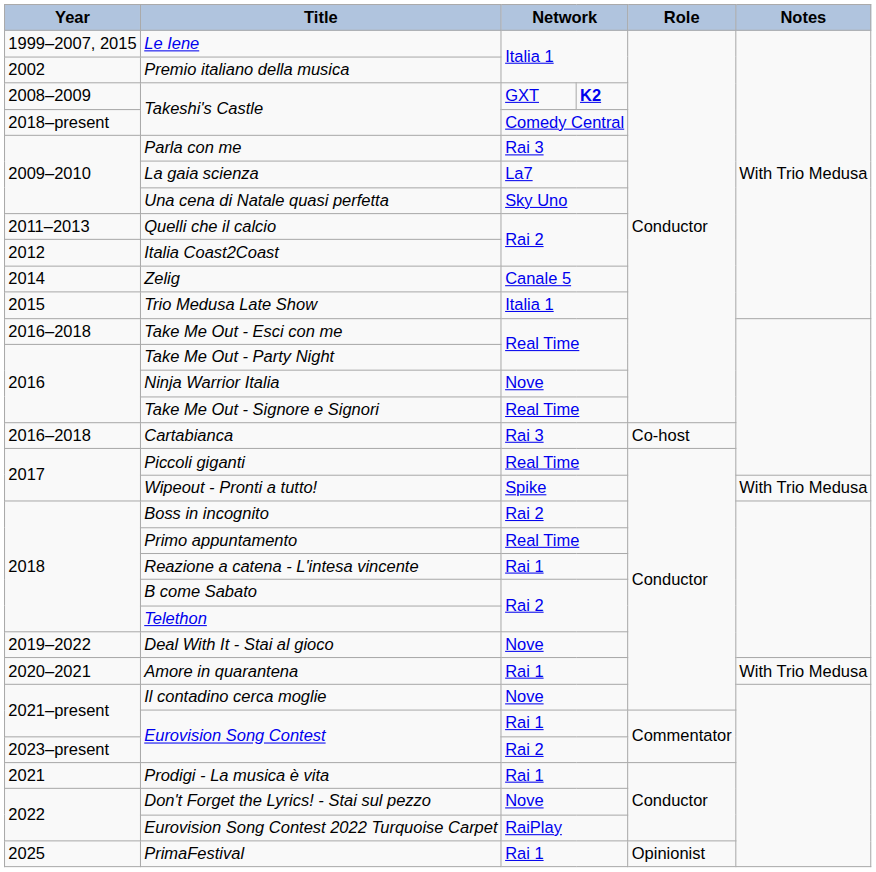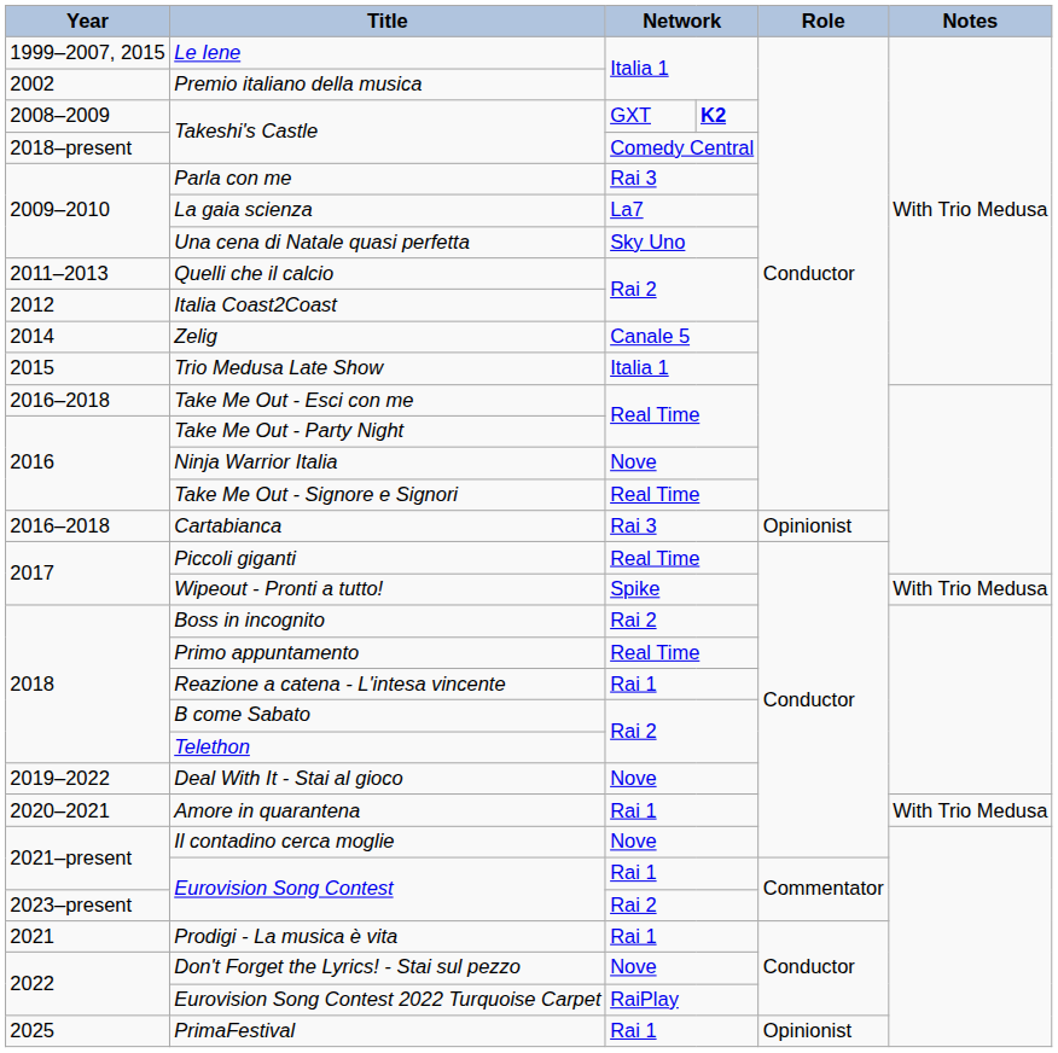 <table class="wikitable">
 <tr>
 <th style="background:#B0C4DE;">Year</th>
 <th style="background:#B0C4DE;">Title</th>
 <th colspan="2" style="background:#B0C4DE;">Network</th>
 <th style="background:#B0C4DE;">Role</th>
 <th style="background:#B0C4DE;">Notes</th>
 </tr>
 <tr>
 <td>1999–2007, 2015</td>
 <td><em><a href='#'>Le Iene</a></em></td>
 <td colspan="2" rowspan="2"><a href='#'>Italia 1</a></td>
 <td rowspan="15">Conductor</td>
 <td rowspan="11">With Trio Medusa</td>
 </tr>
 <tr>
 <td>2002</td>
 <td><em>Premio italiano della musica</em></td>
 </tr>
 <tr>
 <td>2008–2009</td>
 <td rowspan="2"><em>Takeshi's Castle</em></td>
 <td><a href='#'>GXT</a></td>
 <td><strong><a href='#'>K2</a></strong></td>
 </tr>
 <tr>
 <td>2018–present</td>
 <td colspan="2"><a href='#'>Comedy Central</a></td>
 </tr>
 <tr>
 <td rowspan="3">2009–2010</td>
 <td><em>Parla con me</em></td>
 <td colspan="2"><a href='#'>Rai 3</a></td>
 </tr>
 <tr>
 <td><em>La gaia scienza</em></td>
 <td colspan="2"><a href='#'>La7</a></td>
 </tr>
 <tr>
 <td><em>Una cena di Natale quasi perfetta</em></td>
 <td colspan="2"><a href='#'>Sky Uno</a></td>
 </tr>
 <tr>
 <td>2011–2013</td>
 <td><em>Quelli che il calcio</em></td>
 <td colspan="2" rowspan="2"><a href='#'>Rai 2</a></td>
 </tr>
 <tr>
 <td>2012</td>
 <td><em>Italia Coast2Coast</em></td>
 </tr>
 <tr>
 <td>2014</td>
 <td><em>Zelig</em></td>
 <td colspan="2"><a href='#'>Canale 5</a></td>
 </tr>
 <tr>
 <td>2015</td>
 <td><em>Trio Medusa Late Show</em></td>
 <td colspan="2"><a href='#'>Italia 1</a></td>
 </tr>
 <tr>
 <td>2016–2018</td>
 <td><em>Take Me Out - Esci con me</em></td>
 <td colspan="2" rowspan="2"><a href='#'>Real Time</a></td>
 <td rowspan="6"></td>
 </tr>
 <tr>
 <td rowspan="3">2016</td>
 <td><em>Take Me Out - Party Night</em></td>
 </tr>
 <tr>
 <td><em>Ninja Warrior Italia</em></td>
 <td colspan="2"><a href='#'>Nove</a></td>
 </tr>
 <tr>
 <td><em>Take Me Out - Signore e Signori</em></td>
 <td colspan="2"><a href='#'>Real Time</a></td>
 </tr>
 <tr>
 <td>2016–2018</td>
 <td><em>Cartabianca</em></td>
 <td colspan="2"><a href='#'>Rai 3</a></td>
-<td>Co-host</td>
+<td>Opinionist</td>
 </tr>
 <tr>
 <td rowspan="2">2017</td>
 <td><em>Piccoli giganti</em></td>
 <td colspan="2"><a href='#'>Real Time</a></td>
 <td rowspan="10">Conductor</td>
 </tr>
 <tr>
 <td><em>Wipeout - Pronti a tutto!</em></td>
 <td colspan="2"><a href='#'>Spike</a></td>
 <td>With Trio Medusa</td>
 </tr>
 <tr>
 <td rowspan="5">2018</td>
 <td><em>Boss in incognito</em></td>
 <td colspan="2"><a href='#'>Rai 2</a></td>
 <td rowspan="6"></td>
 </tr>
 <tr>
 <td><em>Primo appuntamento</em></td>
 <td colspan="2"><a href='#'>Real Time</a></td>
 </tr>
 <tr>
 <td><em>Reazione a catena - L'intesa vincente</em></td>
 <td colspan="2"><a href='#'>Rai 1</a></td>
 </tr>
 <tr>
 <td><em>B come Sabato</em></td>
 <td colspan="2" rowspan="2"><a href='#'>Rai 2</a></td>
 </tr>
 <tr>
 <td><em><a href='#'>Telethon</a></em></td>
 </tr>
 <tr>
 <td>2019–2022</td>
 <td><em>Deal With It - Stai al gioco</em></td>
 <td colspan="2"><a href='#'>Nove</a></td>
 </tr>
 <tr>
 <td>2020–2021</td>
 <td><em>Amore in quarantena</em></td>
 <td colspan="2"><a href='#'>Rai 1</a></td>
 <td>With Trio Medusa</td>
 </tr>
 <tr>
 <td rowspan="2">2021–present</td>
 <td><em>Il contadino cerca moglie</em></td>
 <td colspan="2"><a href='#'>Nove</a></td>
 <td rowspan="7"></td>
 </tr>
 <tr>
 <td rowspan="2"><em><a href='#'>Eurovision Song Contest</a></em></td>
 <td colspan="2"><a href='#'>Rai 1</a></td>
 <td rowspan="2">Commentator</td>
 </tr>
 <tr>
 <td>2023–present</td>
 <td colspan="2"><a href='#'>Rai 2</a></td>
 </tr>
 <tr>
 <td>2021</td>
 <td><em>Prodigi - La musica è vita</em></td>
 <td colspan="2"><a href='#'>Rai 1</a></td>
 <td rowspan="3">Conductor</td>
 </tr>
 <tr>
 <td rowspan="2">2022</td>
 <td><em>Don't Forget the Lyrics! - Stai sul pezzo</em></td>
 <td colspan="2"><a href='#'>Nove</a></td>
 </tr>
 <tr>
 <td><em>Eurovision Song Contest 2022 Turquoise Carpet</em></td>
 <td colspan="2"><a href='#'>RaiPlay</a></td>
 </tr>
 <tr>
 <td>2025</td>
 <td><em>PrimaFestival</em></td>
 <td colspan="2"><a href='#'>Rai 1</a></td>
 <td>Opinionist</td>
 </tr>
 </table>
